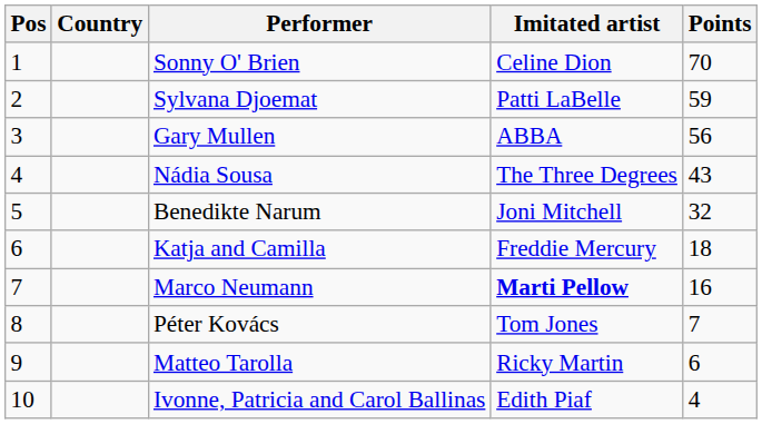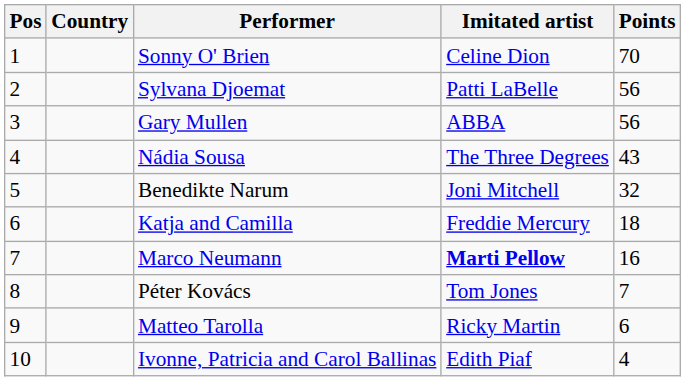 <table class="wikitable">
 <tr>
 <th>Pos</th>
 <th>Country</th>
 <th>Performer</th>
 <th>Imitated artist</th>
 <th>Points</th>
 </tr>
 <tr>
 <td>1</td>
 <td></td>
 <td><a href='#'>Sonny O' Brien</a></td>
 <td><a href='#'>Celine Dion</a></td>
 <td>70</td>
 </tr>
 <tr>
 <td>2</td>
 <td></td>
 <td><a href='#'>Sylvana Djoemat</a></td>
 <td><a href='#'>Patti LaBelle</a></td>
-<td>59</td>
+<td>56</td>
 </tr>
 <tr>
 <td>3</td>
 <td></td>
 <td><a href='#'>Gary Mullen</a></td>
 <td><a href='#'>ABBA</a></td>
 <td>56</td>
 </tr>
 <tr>
 <td>4</td>
 <td></td>
 <td><a href='#'>Nádia Sousa</a></td>
 <td><a href='#'>The Three Degrees</a></td>
 <td>43</td>
 </tr>
 <tr>
 <td>5</td>
 <td></td>
 <td>Benedikte Narum</td>
 <td><a href='#'>Joni Mitchell</a></td>
 <td>32</td>
 </tr>
 <tr>
 <td>6</td>
 <td></td>
 <td><a href='#'>Katja and Camilla</a></td>
 <td><a href='#'>Freddie Mercury</a></td>
 <td>18</td>
 </tr>
 <tr>
 <td>7</td>
 <td></td>
 <td><a href='#'>Marco Neumann</a></td>
 <td><strong><a href='#'>Marti Pellow</a></strong></td>
 <td>16</td>
 </tr>
 <tr>
 <td>8</td>
 <td></td>
 <td>Péter Kovács</td>
 <td><a href='#'>Tom Jones</a></td>
 <td>7</td>
 </tr>
 <tr>
 <td>9</td>
 <td></td>
 <td><a href='#'>Matteo Tarolla</a></td>
 <td><a href='#'>Ricky Martin</a></td>
 <td>6</td>
 </tr>
 <tr>
 <td>10</td>
 <td></td>
 <td><a href='#'>Ivonne, Patricia and Carol Ballinas</a></td>
 <td><a href='#'>Edith Piaf</a></td>
 <td>4</td>
 </tr>
 </table>
